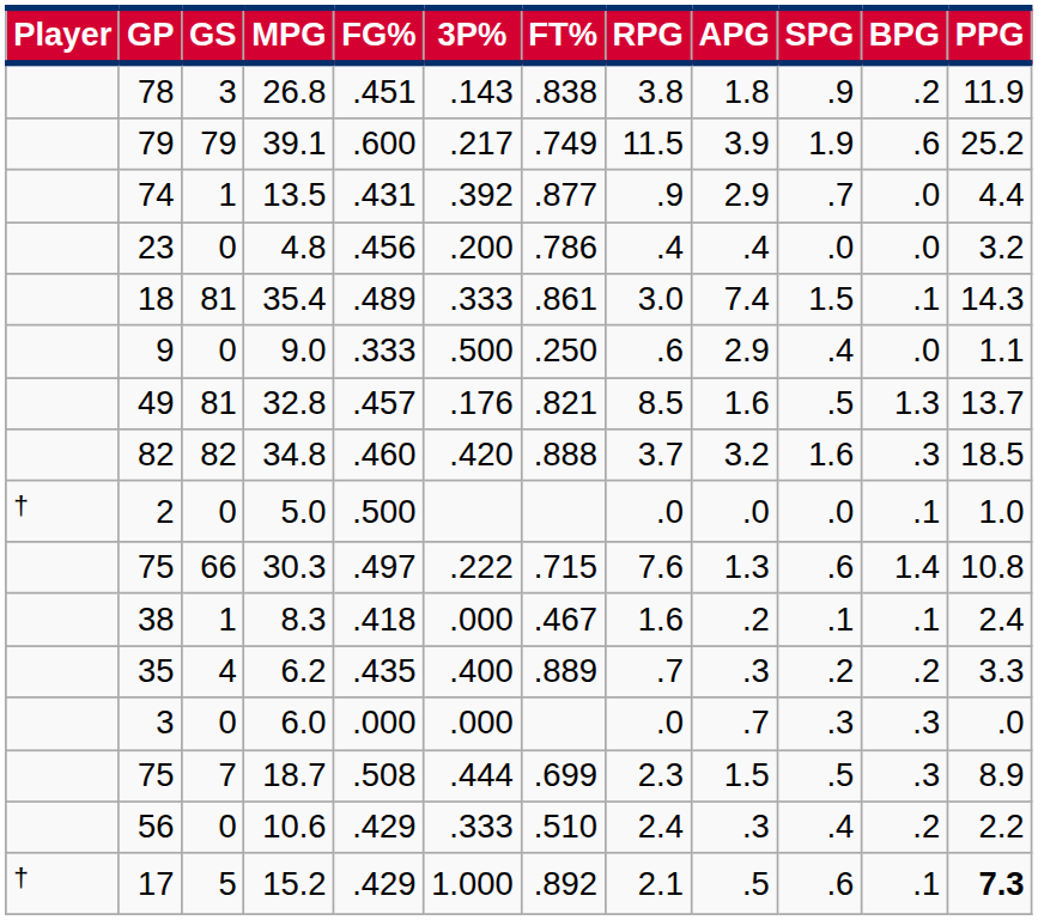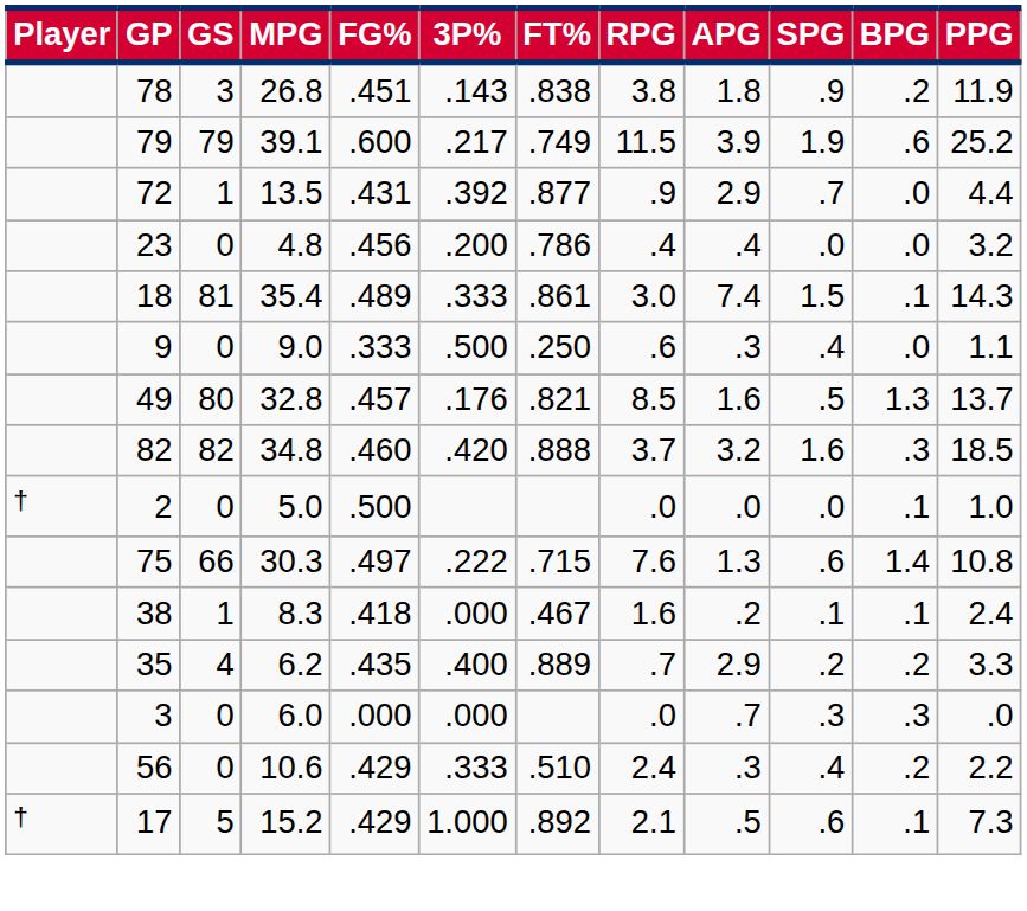 <table class="wikitable sortable" style="text-align:right;">
 <tr>
 <th style="background:#D50032; color:#FFFFFF; border-top:#002F6C 3px solid; border-bottom:#002F6C 3px solid;">Player</th>
 <th style="background:#D50032; color:#FFFFFF; border-top:#002F6C 3px solid; border-bottom:#002F6C 3px solid;">GP</th>
 <th style="background:#D50032; color:#FFFFFF; border-top:#002F6C 3px solid; border-bottom:#002F6C 3px solid;">GS</th>
 <th style="background:#D50032; color:#FFFFFF; border-top:#002F6C 3px solid; border-bottom:#002F6C 3px solid;">MPG</th>
 <th style="background:#D50032; color:#FFFFFF; border-top:#002F6C 3px solid; border-bottom:#002F6C 3px solid;">FG%</th>
 <th style="background:#D50032; color:#FFFFFF; border-top:#002F6C 3px solid; border-bottom:#002F6C 3px solid;">3P%</th>
 <th style="background:#D50032; color:#FFFFFF; border-top:#002F6C 3px solid; border-bottom:#002F6C 3px solid;">FT%</th>
 <th style="background:#D50032; color:#FFFFFF; border-top:#002F6C 3px solid; border-bottom:#002F6C 3px solid;">RPG</th>
 <th style="background:#D50032; color:#FFFFFF; border-top:#002F6C 3px solid; border-bottom:#002F6C 3px solid;">APG</th>
 <th style="background:#D50032; color:#FFFFFF; border-top:#002F6C 3px solid; border-bottom:#002F6C 3px solid;">SPG</th>
 <th style="background:#D50032; color:#FFFFFF; border-top:#002F6C 3px solid; border-bottom:#002F6C 3px solid;">BPG</th>
 <th style="background:#D50032; color:#FFFFFF; border-top:#002F6C 3px solid; border-bottom:#002F6C 3px solid;">PPG</th>
 </tr>
 <tr>
 <td style="text-align:left;"></td>
 <td>78</td>
 <td>3</td>
 <td>26.8</td>
 <td>.451</td>
 <td>.143</td>
 <td>.838</td>
 <td>3.8</td>
 <td>1.8</td>
 <td>.9</td>
 <td>.2</td>
 <td>11.9</td>
 </tr>
 <tr>
 <td style="text-align:left;"></td>
 <td>79</td>
 <td>79</td>
 <td>39.1</td>
 <td>.600</td>
 <td>.217</td>
 <td>.749</td>
 <td>11.5</td>
 <td>3.9</td>
 <td>1.9</td>
 <td>.6</td>
 <td>25.2</td>
 </tr>
 <tr>
 <td style="text-align:left;"></td>
-<td>74</td>
+<td>72</td>
 <td>1</td>
 <td>13.5</td>
 <td>.431</td>
 <td>.392</td>
 <td>.877</td>
 <td>.9</td>
 <td>2.9</td>
 <td>.7</td>
 <td>.0</td>
 <td>4.4</td>
 </tr>
 <tr>
 <td style="text-align:left;"></td>
 <td>23</td>
 <td>0</td>
 <td>4.8</td>
 <td>.456</td>
 <td>.200</td>
 <td>.786</td>
 <td>.4</td>
 <td>.4</td>
 <td>.0</td>
 <td>.0</td>
 <td>3.2</td>
 </tr>
 <tr>
 <td style="text-align:left;"></td>
 <td>18</td>
 <td>81</td>
 <td>35.4</td>
 <td>.489</td>
 <td>.333</td>
 <td>.861</td>
 <td>3.0</td>
 <td>7.4</td>
 <td>1.5</td>
 <td>.1</td>
 <td>14.3</td>
 </tr>
 <tr>
 <td style="text-align:left;"></td>
 <td>9</td>
 <td>0</td>
 <td>9.0</td>
 <td>.333</td>
 <td>.500</td>
 <td>.250</td>
 <td>.6</td>
-<td>2.9</td>
+<td>.3</td>
 <td>.4</td>
 <td>.0</td>
 <td>1.1</td>
 </tr>
 <tr>
 <td style="text-align:left;"></td>
 <td>49</td>
-<td>81</td>
+<td>80</td>
 <td>32.8</td>
 <td>.457</td>
 <td>.176</td>
 <td>.821</td>
 <td>8.5</td>
 <td>1.6</td>
 <td>.5</td>
 <td>1.3</td>
 <td>13.7</td>
 </tr>
 <tr>
 <td style="text-align:left;"></td>
 <td>82</td>
 <td>82</td>
 <td>34.8</td>
 <td>.460</td>
 <td>.420</td>
 <td>.888</td>
 <td>3.7</td>
 <td>3.2</td>
 <td>1.6</td>
 <td>.3</td>
 <td>18.5</td>
 </tr>
 <tr>
 <td style="text-align:left;"><sup>†</sup></td>
 <td>2</td>
 <td>0</td>
 <td>5.0</td>
 <td>.500</td>
 <td></td>
 <td></td>
 <td>.0</td>
 <td>.0</td>
 <td>.0</td>
 <td>.1</td>
 <td>1.0</td>
 </tr>
 <tr>
 <td style="text-align:left;"></td>
 <td>75</td>
 <td>66</td>
 <td>30.3</td>
 <td>.497</td>
 <td>.222</td>
 <td>.715</td>
 <td>7.6</td>
 <td>1.3</td>
 <td>.6</td>
 <td>1.4</td>
 <td>10.8</td>
 </tr>
 <tr>
 <td style="text-align:left;"></td>
 <td>38</td>
 <td>1</td>
 <td>8.3</td>
 <td>.418</td>
 <td>.000</td>
 <td>.467</td>
 <td>1.6</td>
 <td>.2</td>
 <td>.1</td>
 <td>.1</td>
 <td>2.4</td>
 </tr>
 <tr>
 <td style="text-align:left;"></td>
 <td>35</td>
 <td>4</td>
 <td>6.2</td>
 <td>.435</td>
 <td>.400</td>
 <td>.889</td>
 <td>.7</td>
-<td>.3</td>
+<td>2.9</td>
 <td>.2</td>
 <td>.2</td>
 <td>3.3</td>
 </tr>
 <tr>
 <td style="text-align:left;"></td>
 <td>3</td>
 <td>0</td>
 <td>6.0</td>
 <td>.000</td>
 <td>.000</td>
 <td></td>
 <td>.0</td>
 <td>.7</td>
 <td>.3</td>
 <td>.3</td>
 <td>.0</td>
-</tr>
-<tr>
-<td style="text-align:left;"></td>
-<td>75</td>
-<td>7</td>
-<td>18.7</td>
-<td>.508</td>
-<td>.444</td>
-<td>.699</td>
-<td>2.3</td>
-<td>1.5</td>
-<td>.5</td>
-<td>.3</td>
-<td>8.9</td>
 </tr>
 <tr>
 <td style="text-align:left;"></td>
 <td>56</td>
 <td>0</td>
 <td>10.6</td>
 <td>.429</td>
 <td>.333</td>
 <td>.510</td>
 <td>2.4</td>
 <td>.3</td>
 <td>.4</td>
 <td>.2</td>
 <td>2.2</td>
 </tr>
 <tr>
 <td style="text-align:left;"><sup>†</sup></td>
 <td>17</td>
 <td>5</td>
 <td>15.2</td>
 <td>.429</td>
 <td>1.000</td>
 <td>.892</td>
 <td>2.1</td>
 <td>.5</td>
 <td>.6</td>
 <td>.1</td>
-<td><strong>7.3</strong></td>
+<td>7.3</td>
 </tr>
 </table>
